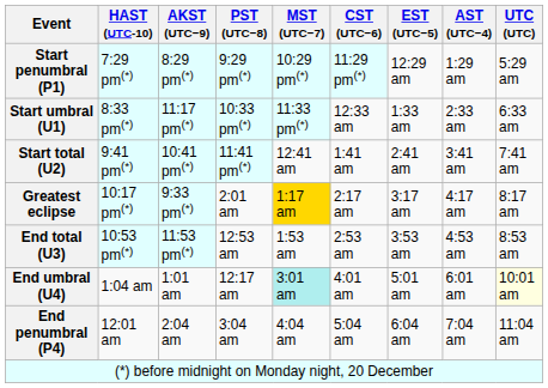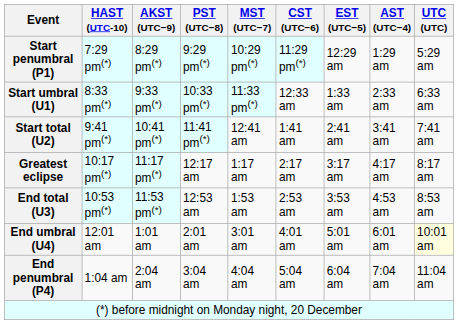 <table class=wikitable>
 <tr>
 <th>Event</th>
 <th><a href='#'>HAST</a><br><small>(<a href='#'>UTC</a>-10)</small></th>
 <th><a href='#'>AKST</a><br><small>(UTC−9)</small></th>
 <th><a href='#'>PST</a><br><small>(UTC−8)</small></th>
 <th><a href='#'>MST</a><br><small>(UTC−7)</small></th>
 <th><a href='#'>CST</a><br><small>(UTC−6)</small></th>
 <th><a href='#'>EST</a><br><small>(UTC−5)</small></th>
 <th><a href='#'>AST</a><br><small>(UTC−4)</small></th>
 <th><a href='#'>UTC</a><br><small>(UTC)</small></th>
 </tr>
 <tr>
 <th>Start penumbral (P1)</th>
 <td style="background:#e0ffff;">7:29 pm<sup>(*)</sup></td>
 <td style="background:#e0ffff;">8:29 pm<sup>(*)</sup></td>
 <td style="background:#e0ffff;">9:29 pm<sup>(*)</sup></td>
 <td style="background:#e0ffff;">10:29 pm<sup>(*)</sup></td>
 <td style="background:#e0ffff;">11:29 pm<sup>(*)</sup></td>
 <td>12:29 am</td>
 <td>1:29 am</td>
 <td>5:29 am</td>
 </tr>
 <tr>
 <th>Start umbral (U1)</th>
 <td style="background:#e0ffff;">8:33 pm<sup>(*)</sup></td>
-<td style="background:#e0ffff;">11:17 pm<sup>(*)</sup></td>
+<td style="background:#e0ffff;">9:33 pm<sup>(*)</sup></td>
 <td style="background:#e0ffff;">10:33 pm<sup>(*)</sup></td>
 <td style="background:#e0ffff;">11:33 pm<sup>(*)</sup></td>
 <td>12:33 am</td>
 <td>1:33 am</td>
 <td>2:33 am</td>
 <td>6:33 am</td>
 </tr>
 <tr>
 <th>Start total (U2)</th>
 <td style="background:#e0ffff;">9:41 pm<sup>(*)</sup></td>
 <td style="background:#e0ffff;">10:41 pm<sup>(*)</sup></td>
 <td style="background:#e0ffff;">11:41 pm<sup>(*)</sup></td>
 <td>12:41 am</td>
 <td>1:41 am</td>
 <td>2:41 am</td>
 <td>3:41 am</td>
 <td>7:41 am</td>
 </tr>
 <tr>
 <th>Greatest eclipse</th>
 <td style="background:#e0ffff;">10:17 pm<sup>(*)</sup></td>
-<td style="background:#e0ffff;">9:33 pm<sup>(*)</sup></td>
-<td>2:01 am</td>
-<td style="background: gold;">1:17 am</td>
+<td style="background:#e0ffff;">11:17 pm<sup>(*)</sup></td>
+<td>12:17 am</td>
+<td>1:17 am</td>
 <td>2:17 am</td>
 <td>3:17 am</td>
 <td>4:17 am</td>
 <td>8:17 am</td>
 </tr>
 <tr>
 <th>End total (U3)</th>
 <td style="background:#e0ffff;">10:53 pm<sup>(*)</sup></td>
 <td style="background:#e0ffff;">11:53 pm<sup>(*)</sup></td>
 <td>12:53 am</td>
 <td>1:53 am</td>
 <td>2:53 am</td>
 <td>3:53 am</td>
 <td>4:53 am</td>
 <td>8:53 am</td>
 </tr>
 <tr>
 <th>End umbral (U4)</th>
-<td>1:04 am</td>
+<td>12:01 am</td>
 <td>1:01 am</td>
-<td>12:17 am</td>
-<td style="background: paleturquoise;">3:01 am</td>
+<td>2:01 am</td>
+<td>3:01 am</td>
 <td>4:01 am</td>
 <td>5:01 am</td>
 <td>6:01 am</td>
 <td style="background: lightyellow;">10:01 am</td>
 </tr>
 <tr>
 <th>End penumbral (P4)</th>
-<td>12:01 am</td>
+<td>1:04 am</td>
 <td>2:04 am</td>
 <td>3:04 am</td>
 <td>4:04 am</td>
 <td>5:04 am</td>
 <td>6:04 am</td>
 <td>7:04 am</td>
 <td>11:04 am</td>
 </tr>
 <tr>
 <td colspan="9" style="text-align:center; background:#e0ffff;">(*) before midnight on Monday night, 20 December</td>
 </tr>
 </table>
